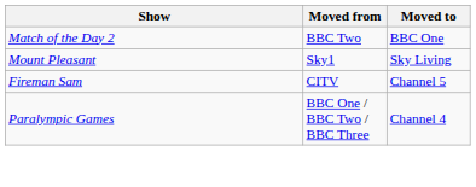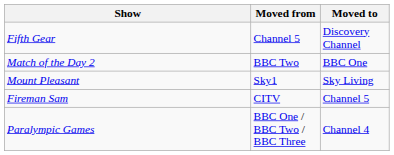 <table class="wikitable">
 <tr>
 <th width=340>Show</th>
 <th width=90>Moved from</th>
 <th width=90>Moved to</th>
+</tr>
+<tr>
+<td><em><a href='#'>Fifth Gear</a></em></td>
+<td><a href='#'>Channel 5</a></td>
+<td><a href='#'>Discovery Channel</a></td>
 </tr>
 <tr>
 <td><em><a href='#'>Match of the Day 2</a></em></td>
 <td><a href='#'>BBC Two</a></td>
 <td><a href='#'>BBC One</a></td>
 </tr>
 <tr>
 <td><em><a href='#'>Mount Pleasant</a></em></td>
 <td><a href='#'>Sky1</a></td>
 <td><a href='#'>Sky Living</a></td>
 </tr>
 <tr>
 <td><em><a href='#'>Fireman Sam</a></em></td>
 <td><a href='#'>CITV</a></td>
 <td><a href='#'>Channel 5</a></td>
 </tr>
 <tr>
 <td><em><a href='#'>Paralympic Games</a></em></td>
 <td><a href='#'>BBC One</a> / <a href='#'>BBC Two</a> / <a href='#'>BBC Three</a></td>
 <td><a href='#'>Channel 4</a></td>
 </tr>
 </table>
